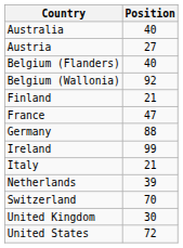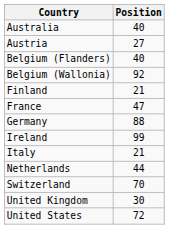 <table class="wikitable sortable">
 <tr>
 <th>Country</th>
 <th>Position</th>
 </tr>
 <tr>
 <td>Australia</td>
 <td align="center">40</td>
 </tr>
 <tr>
 <td>Austria</td>
 <td align="center">27</td>
 </tr>
 <tr>
 <td>Belgium (Flanders)</td>
 <td align="center">40</td>
 </tr>
 <tr>
 <td>Belgium (Wallonia)</td>
 <td align="center">92</td>
 </tr>
 <tr>
 <td>Finland</td>
 <td align="center">21</td>
 </tr>
 <tr>
 <td>France</td>
 <td align="center">47</td>
 </tr>
 <tr>
 <td>Germany</td>
 <td align="center">88</td>
 </tr>
 <tr>
 <td>Ireland</td>
 <td align="center">99</td>
 </tr>
 <tr>
 <td>Italy</td>
 <td align="center">21</td>
 </tr>
 <tr>
 <td>Netherlands</td>
-<td align="center">39</td>
+<td align="center">44</td>
 </tr>
 <tr>
 <td>Switzerland</td>
 <td align="center">70</td>
 </tr>
 <tr>
 <td>United Kingdom</td>
 <td align="center">30</td>
 </tr>
 <tr>
 <td>United States</td>
 <td align="center">72</td>
 </tr>
 </table>
